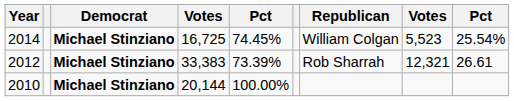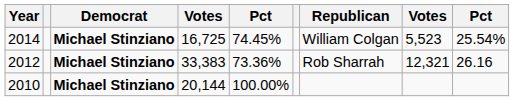 <table class="wikitable" style="margin:0.5em ; font-size:95%">
 <tr>
 <th>Year</th>
 <th></th>
 <th>Democrat</th>
 <th>Votes</th>
 <th>Pct</th>
 <th></th>
 <th>Republican</th>
 <th>Votes</th>
 <th>Pct</th>
 </tr>
 <tr>
 <td>2014</td>
 <td></td>
 <td><strong>Michael Stinziano</strong></td>
 <td>16,725</td>
 <td>74.45%</td>
 <td></td>
 <td>William Colgan</td>
 <td>5,523</td>
 <td>25.54%</td>
 </tr>
 <tr>
 <td>2012</td>
 <td></td>
 <td><strong>Michael Stinziano</strong></td>
 <td>33,383</td>
-<td>73.39%</td>
+<td>73.36%</td>
 <td></td>
 <td>Rob Sharrah</td>
 <td>12,321</td>
-<td>26.61</td>
+<td>26.16</td>
 </tr>
 <tr>
 <td>2010</td>
 <td></td>
 <td><strong>Michael Stinziano</strong></td>
 <td>20,144</td>
 <td>100.00%</td>
 <td></td>
 <td></td>
 <td></td>
 <td></td>
 </tr>
 </table>
